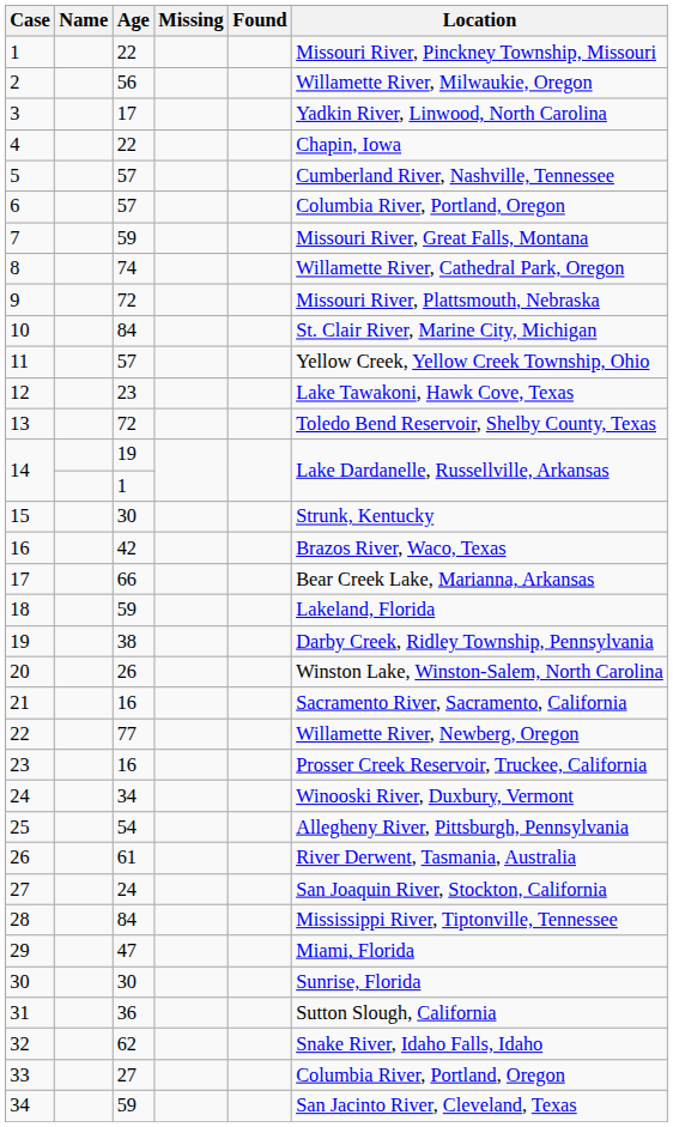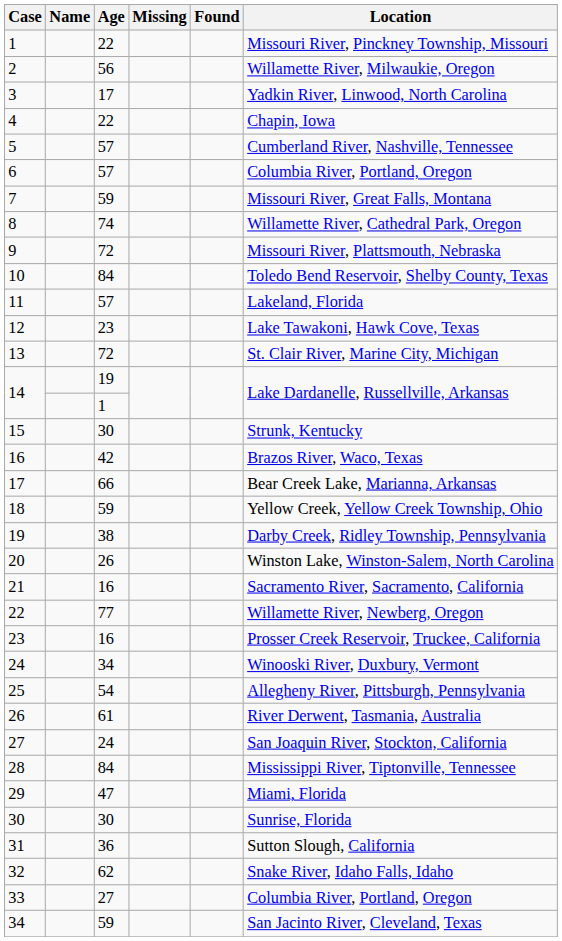 <table class="wikitable sortable">
 <tr>
 <th>Case</th>
 <th>Name</th>
 <th>Age</th>
 <th>Missing</th>
 <th>Found</th>
 <th>Location</th>
 </tr>
 <tr>
 <td>1</td>
 <td></td>
 <td>22</td>
 <td></td>
 <td></td>
 <td><a href='#'>Missouri River</a>, <a href='#'>Pinckney Township, Missouri</a><br></td>
 </tr>
 <tr>
 <td>2</td>
 <td></td>
 <td>56</td>
 <td></td>
 <td></td>
 <td><a href='#'>Willamette River</a>, <a href='#'>Milwaukie, Oregon</a><br></td>
 </tr>
 <tr>
 <td>3</td>
 <td></td>
 <td>17</td>
 <td></td>
 <td></td>
 <td><a href='#'>Yadkin River</a>, <a href='#'>Linwood, North Carolina</a><br></td>
 </tr>
 <tr>
 <td>4</td>
 <td></td>
 <td>22</td>
 <td></td>
 <td></td>
 <td><a href='#'>Chapin, Iowa</a><br></td>
 </tr>
 <tr>
 <td>5</td>
 <td></td>
 <td>57</td>
 <td></td>
 <td></td>
 <td><a href='#'>Cumberland River</a>, <a href='#'>Nashville, Tennessee</a><br></td>
 </tr>
 <tr>
 <td>6</td>
 <td></td>
 <td>57</td>
 <td></td>
 <td></td>
 <td><a href='#'>Columbia River</a>, <a href='#'>Portland, Oregon</a><br></td>
 </tr>
 <tr>
 <td>7</td>
 <td></td>
 <td>59</td>
 <td></td>
 <td></td>
 <td><a href='#'>Missouri River</a>, <a href='#'>Great Falls, Montana</a><br></td>
 </tr>
 <tr>
 <td>8</td>
 <td></td>
 <td>74</td>
 <td></td>
 <td></td>
 <td><a href='#'>Willamette River</a>, <a href='#'>Cathedral Park, Oregon</a><br></td>
 </tr>
 <tr>
 <td>9</td>
 <td></td>
 <td>72</td>
 <td></td>
 <td></td>
 <td><a href='#'>Missouri River</a>, <a href='#'>Plattsmouth, Nebraska</a><br></td>
 </tr>
 <tr>
 <td>10</td>
 <td></td>
 <td>84</td>
 <td></td>
 <td></td>
-<td><a href='#'>St. Clair River</a>, <a href='#'>Marine City, Michigan</a><br></td>
+<td><a href='#'>Toledo Bend Reservoir</a>, <a href='#'>Shelby County, Texas</a><br></td>
 </tr>
 <tr>
 <td>11</td>
 <td></td>
 <td>57</td>
 <td></td>
 <td></td>
-<td>Yellow Creek, <a href='#'>Yellow Creek Township, Ohio</a><br></td>
+<td><a href='#'>Lakeland, Florida</a><br></td>
 </tr>
 <tr>
 <td>12</td>
 <td></td>
 <td>23</td>
 <td></td>
 <td></td>
 <td><a href='#'>Lake Tawakoni</a>, <a href='#'>Hawk Cove, Texas</a><br></td>
 </tr>
 <tr>
 <td>13</td>
 <td></td>
 <td>72</td>
 <td></td>
 <td></td>
-<td><a href='#'>Toledo Bend Reservoir</a>, <a href='#'>Shelby County, Texas</a><br></td>
+<td><a href='#'>St. Clair River</a>, <a href='#'>Marine City, Michigan</a><br></td>
 </tr>
 <tr>
 <td rowspan="2">14</td>
 <td></td>
 <td>19</td>
 <td rowspan="2"></td>
 <td rowspan="2"></td>
 <td rowspan="2"><a href='#'>Lake Dardanelle</a>, <a href='#'>Russellville, Arkansas</a><br></td>
 </tr>
 <tr>
 <td></td>
 <td>1</td>
 </tr>
 <tr>
 <td>15</td>
 <td></td>
 <td>30</td>
 <td></td>
 <td></td>
 <td><a href='#'>Strunk, Kentucky</a><br></td>
 </tr>
 <tr>
 <td>16</td>
 <td></td>
 <td>42</td>
 <td></td>
 <td></td>
 <td><a href='#'>Brazos River</a>, <a href='#'>Waco, Texas</a><br></td>
 </tr>
 <tr>
 <td>17</td>
 <td></td>
 <td>66</td>
 <td></td>
 <td></td>
 <td>Bear Creek Lake, <a href='#'>Marianna, Arkansas</a><br></td>
 </tr>
 <tr>
 <td>18</td>
 <td></td>
 <td>59</td>
 <td></td>
 <td></td>
-<td><a href='#'>Lakeland, Florida</a><br></td>
+<td>Yellow Creek, <a href='#'>Yellow Creek Township, Ohio</a><br></td>
 </tr>
 <tr>
 <td>19</td>
 <td></td>
 <td>38</td>
 <td></td>
 <td></td>
 <td><a href='#'>Darby Creek</a>, <a href='#'>Ridley Township, Pennsylvania</a><br></td>
 </tr>
 <tr>
 <td>20</td>
 <td></td>
 <td>26</td>
 <td></td>
 <td></td>
 <td>Winston Lake, <a href='#'>Winston-Salem, North Carolina</a><br></td>
 </tr>
 <tr>
 <td>21</td>
 <td></td>
 <td>16</td>
 <td></td>
 <td></td>
 <td><a href='#'>Sacramento River</a>, <a href='#'>Sacramento</a>, <a href='#'>California</a></td>
 </tr>
 <tr>
 <td>22</td>
 <td></td>
 <td>77</td>
 <td></td>
 <td></td>
 <td><a href='#'>Willamette River</a>, <a href='#'>Newberg, Oregon</a><br></td>
 </tr>
 <tr>
 <td>23</td>
 <td></td>
 <td>16</td>
 <td></td>
 <td></td>
 <td><a href='#'>Prosser Creek Reservoir</a>, <a href='#'>Truckee, California</a><br></td>
 </tr>
 <tr>
 <td>24</td>
 <td></td>
 <td>34</td>
 <td></td>
 <td></td>
 <td><a href='#'>Winooski River</a>, <a href='#'>Duxbury, Vermont</a><br></td>
 </tr>
 <tr>
 <td>25</td>
 <td></td>
 <td>54</td>
 <td></td>
 <td></td>
 <td><a href='#'>Allegheny River</a>, <a href='#'>Pittsburgh, Pennsylvania</a></td>
 </tr>
 <tr>
 <td>26</td>
 <td></td>
 <td>61</td>
 <td></td>
 <td></td>
 <td><a href='#'>River Derwent</a>, <a href='#'>Tasmania</a>, <a href='#'>Australia</a><br></td>
 </tr>
 <tr>
 <td>27</td>
 <td></td>
 <td>24</td>
 <td></td>
 <td></td>
 <td><a href='#'>San Joaquin River</a>, <a href='#'>Stockton, California</a><br></td>
 </tr>
 <tr>
 <td>28</td>
 <td></td>
 <td>84</td>
 <td></td>
 <td></td>
 <td><a href='#'>Mississippi River</a>, <a href='#'>Tiptonville, Tennessee</a><br></td>
 </tr>
 <tr>
 <td>29</td>
 <td></td>
 <td>47</td>
 <td></td>
 <td></td>
 <td><a href='#'>Miami, Florida</a></td>
 </tr>
 <tr>
 <td>30</td>
 <td></td>
 <td>30</td>
 <td></td>
 <td></td>
 <td><a href='#'>Sunrise, Florida</a></td>
 </tr>
 <tr>
 <td>31</td>
 <td></td>
 <td>36</td>
 <td></td>
 <td></td>
 <td>Sutton Slough, <a href='#'>California</a></td>
 </tr>
 <tr>
 <td>32</td>
 <td></td>
 <td>62</td>
 <td></td>
 <td></td>
 <td><a href='#'>Snake River</a>, <a href='#'>Idaho Falls, Idaho</a><br></td>
 </tr>
 <tr>
 <td>33</td>
 <td></td>
 <td>27</td>
 <td></td>
 <td></td>
 <td><a href='#'>Columbia River</a>, <a href='#'>Portland</a>, <a href='#'>Oregon</a></td>
 </tr>
 <tr>
 <td>34</td>
 <td></td>
 <td>59</td>
 <td></td>
 <td></td>
 <td><a href='#'>San Jacinto River</a>, <a href='#'>Cleveland</a>, <a href='#'>Texas</a></td>
 </tr>
 </table>
